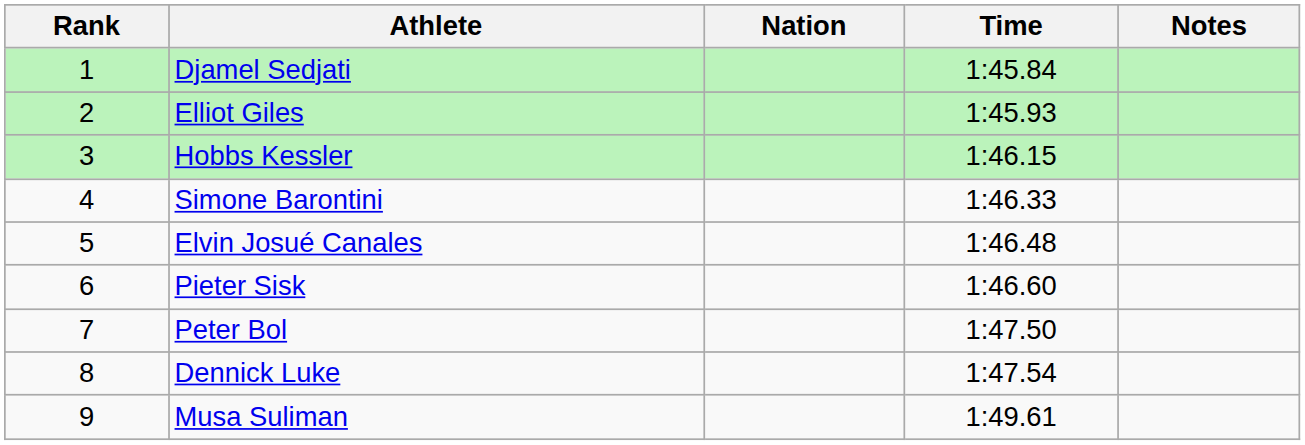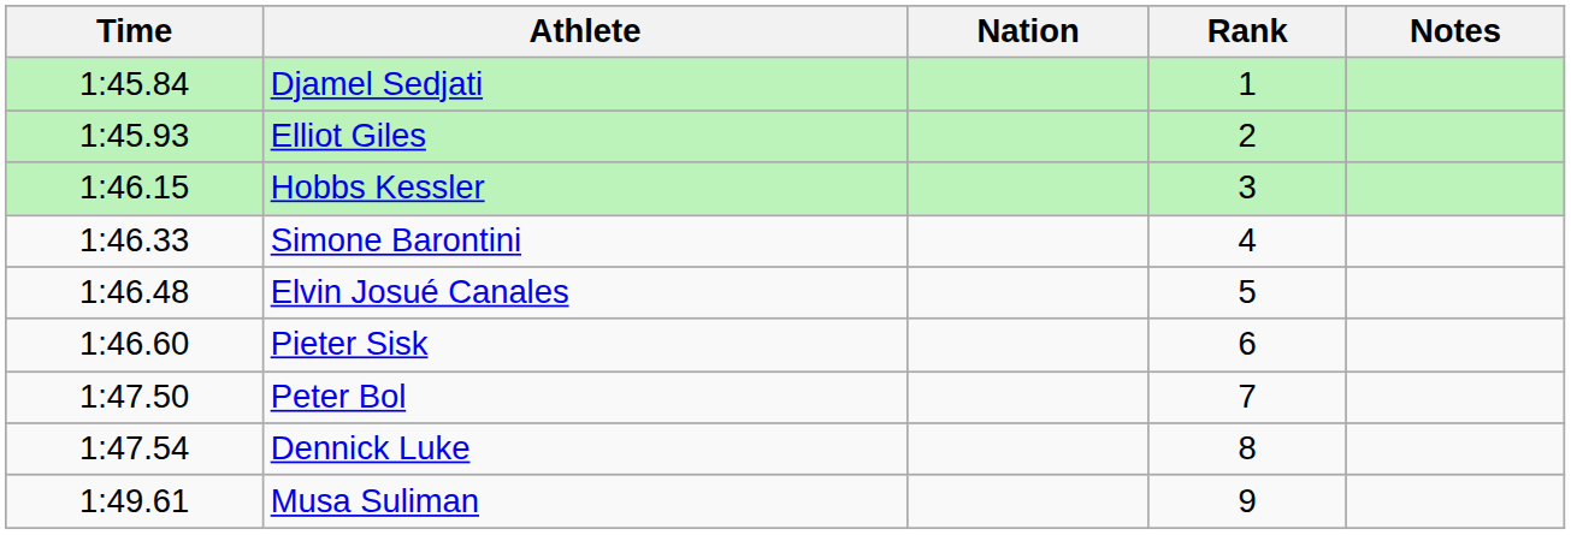 <table class="wikitable sortable" style="text-align:center;width: 60%;">
 <tr>
-<th>Rank</th>
+<th>Time</th>
 <th>Athlete</th>
 <th>Nation</th>
-<th>Time</th>
+<th>Rank</th>
 <th>Notes</th>
 </tr>
 <tr bgcolor=#bbf3bb>
-<td>1</td>
+<td>1:45.84</td>
 <td align=left><a href='#'>Djamel Sedjati</a></td>
 <td align=left></td>
-<td>1:45.84</td>
+<td>1</td>
 <td></td>
 </tr>
 <tr bgcolor=#bbf3bb>
-<td>2</td>
+<td>1:45.93</td>
 <td align=left><a href='#'>Elliot Giles</a></td>
 <td align=left></td>
-<td>1:45.93</td>
+<td>2</td>
 <td></td>
 </tr>
 <tr bgcolor=#bbf3bb>
-<td>3</td>
+<td>1:46.15</td>
 <td align=left><a href='#'>Hobbs Kessler</a></td>
 <td align=left></td>
-<td>1:46.15</td>
+<td>3</td>
 <td></td>
 </tr>
 <tr>
-<td>4</td>
+<td>1:46.33</td>
 <td align=left><a href='#'>Simone Barontini</a></td>
 <td align=left></td>
-<td>1:46.33</td>
+<td>4</td>
 <td></td>
 </tr>
 <tr>
-<td>5</td>
+<td>1:46.48</td>
 <td align=left><a href='#'>Elvin Josué Canales</a></td>
 <td align=left></td>
-<td>1:46.48</td>
+<td>5</td>
 <td></td>
 </tr>
 <tr>
-<td>6</td>
+<td>1:46.60</td>
 <td align=left><a href='#'>Pieter Sisk</a></td>
 <td align=left></td>
-<td>1:46.60</td>
+<td>6</td>
 <td></td>
 </tr>
 <tr>
-<td>7</td>
+<td>1:47.50</td>
 <td align=left><a href='#'>Peter Bol</a></td>
 <td align=left></td>
-<td>1:47.50</td>
+<td>7</td>
 <td></td>
 </tr>
 <tr>
-<td>8</td>
+<td>1:47.54</td>
 <td align=left><a href='#'>Dennick Luke</a></td>
 <td align=left></td>
-<td>1:47.54</td>
+<td>8</td>
 <td></td>
 </tr>
 <tr>
-<td>9</td>
+<td>1:49.61</td>
 <td align=left><a href='#'>Musa Suliman</a></td>
 <td align=left></td>
-<td>1:49.61</td>
+<td>9</td>
 <td></td>
 </tr>
 </table>
